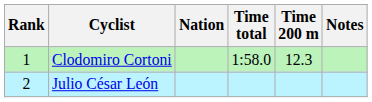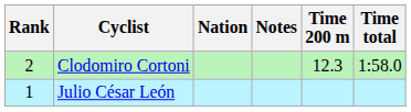 <table class="wikitable sortable" style="text-align:center">
 <tr>
 <th>Rank</th>
 <th>Cyclist</th>
 <th>Nation</th>
+<th>Notes</th>
+<th>Time<br>200 m</th>
 <th>Time<br>total</th>
-<th>Time<br>200 m</th>
-<th>Notes</th>
 </tr>
 <tr bgcolor=bbf3bb>
-<td>1</td>
+<td>2</td>
 <td align=left><a href='#'>Clodomiro Cortoni</a></td>
 <td align=left></td>
+<td></td>
+<td>12.3</td>
 <td>1:58.0</td>
-<td>12.3</td>
-<td></td>
 </tr>
 <tr bgcolor=bbf3ff>
-<td>2</td>
+<td>1</td>
 <td align=left><a href='#'>Julio César León</a></td>
 <td align=left></td>
 <td></td>
 <td></td>
 <td></td>
 </tr>
 </table>
